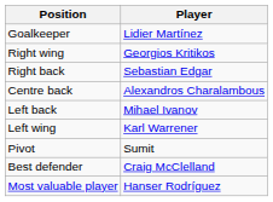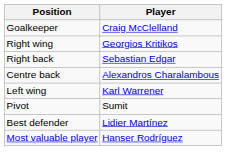 <table class="wikitable">
 <tr>
 <th>Position</th>
 <th>Player</th>
 </tr>
 <tr>
 <td>Goalkeeper</td>
-<td> <a href='#'>Lidier Martínez</a></td>
+<td> <a href='#'>Craig McClelland</a></td>
 </tr>
 <tr>
 <td>Right wing</td>
 <td> <a href='#'>Georgios Kritikos</a></td>
 </tr>
 <tr>
 <td>Right back</td>
 <td> <a href='#'>Sebastian Edgar</a></td>
 </tr>
 <tr>
 <td>Centre back</td>
 <td> <a href='#'>Alexandros Charalambous</a></td>
 </tr>
 <tr>
-<td>Left back</td>
-<td> <a href='#'>Mihael Ivanov</a></td>
-</tr>
-<tr>
 <td>Left wing</td>
 <td> <a href='#'>Karl Warrener</a></td>
 </tr>
 <tr>
 <td>Pivot</td>
 <td> Sumit</td>
 </tr>
 <tr>
 <td>Best defender</td>
-<td> <a href='#'>Craig McClelland</a></td>
+<td> <a href='#'>Lidier Martínez</a></td>
 </tr>
 <tr>
 <td><a href='#'>Most valuable player</a></td>
 <td> <a href='#'>Hanser Rodríguez</a></td>
 </tr>
 </table>
